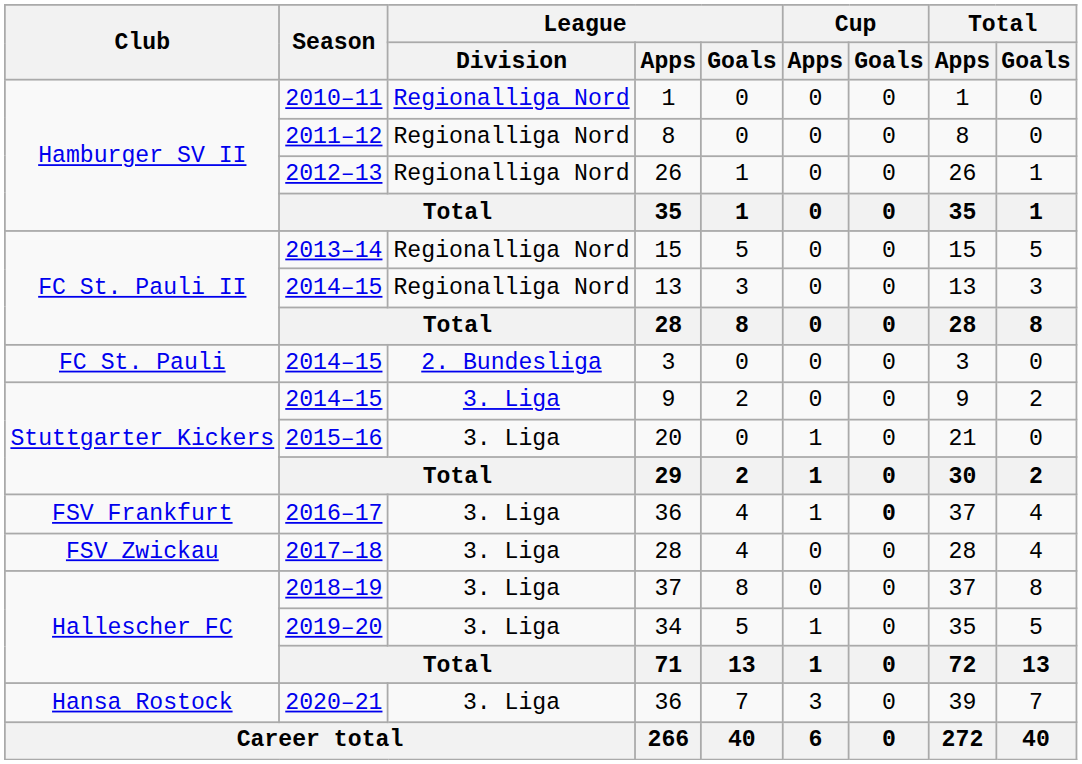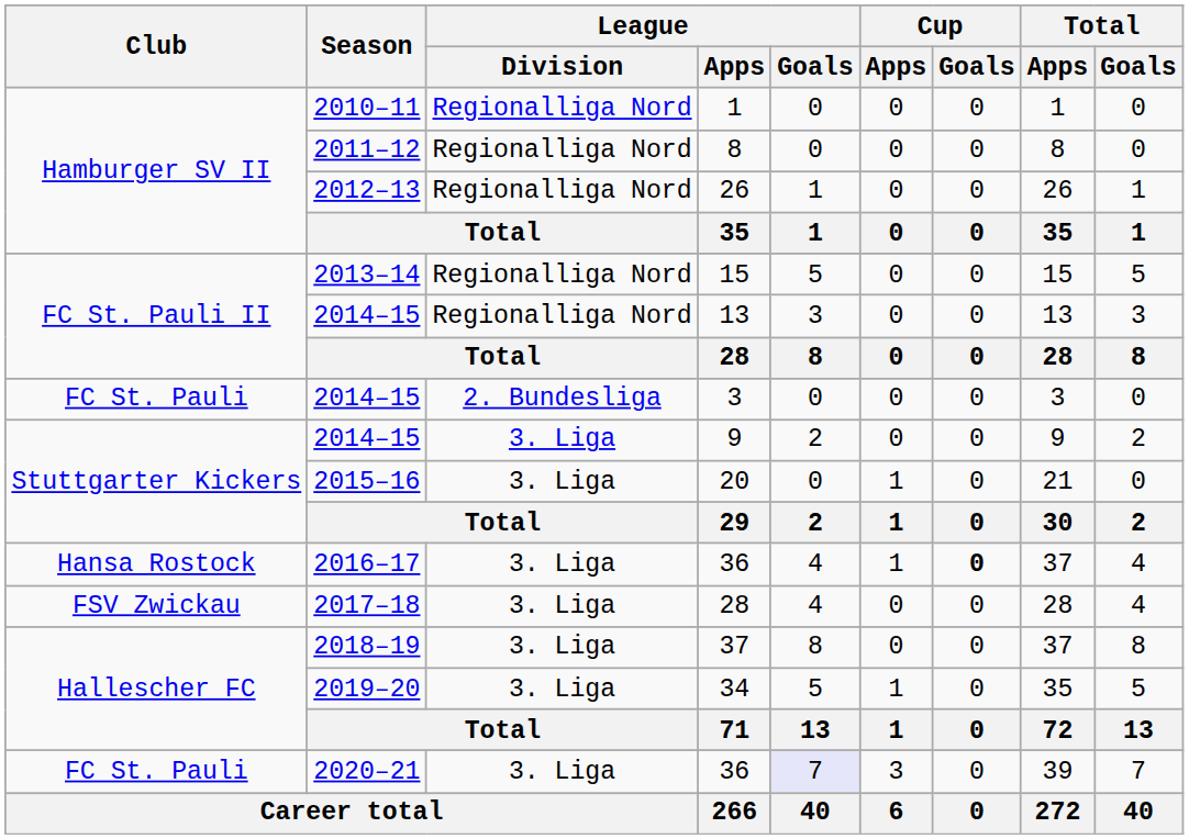 <table class="wikitable" style="text-align: center">
 <tr>
 <th rowspan="2">Club</th>
 <th rowspan="2">Season</th>
 <th colspan="3">League</th>
 <th colspan="2">Cup</th>
 <th colspan="2">Total</th>
 </tr>
 <tr>
 <th>Division</th>
 <th>Apps</th>
 <th>Goals</th>
 <th>Apps</th>
 <th>Goals</th>
 <th>Apps</th>
 <th>Goals</th>
 </tr>
 <tr>
 <td rowspan="4"><a href='#'>Hamburger SV II</a></td>
 <td><a href='#'>2010–11</a></td>
 <td><a href='#'>Regionalliga Nord</a></td>
 <td>1</td>
 <td>0</td>
 <td>0</td>
 <td>0</td>
 <td>1</td>
 <td>0</td>
 </tr>
 <tr>
 <td><a href='#'>2011–12</a></td>
 <td>Regionalliga Nord</td>
 <td>8</td>
 <td>0</td>
 <td>0</td>
 <td>0</td>
 <td>8</td>
 <td>0</td>
 </tr>
 <tr>
 <td><a href='#'>2012–13</a></td>
 <td>Regionalliga Nord</td>
 <td>26</td>
 <td>1</td>
 <td>0</td>
 <td>0</td>
 <td>26</td>
 <td>1</td>
 </tr>
 <tr>
 <th colspan="2">Total</th>
 <th>35</th>
 <th>1</th>
 <th>0</th>
 <th>0</th>
 <th>35</th>
 <th>1</th>
 </tr>
 <tr>
 <td rowspan="3"><a href='#'>FC St. Pauli II</a></td>
 <td><a href='#'>2013–14</a></td>
 <td>Regionalliga Nord</td>
 <td>15</td>
 <td>5</td>
 <td>0</td>
 <td>0</td>
 <td>15</td>
 <td>5</td>
 </tr>
 <tr>
 <td><a href='#'>2014–15</a></td>
 <td>Regionalliga Nord</td>
 <td>13</td>
 <td>3</td>
 <td>0</td>
 <td>0</td>
 <td>13</td>
 <td>3</td>
 </tr>
 <tr>
 <th colspan="2">Total</th>
 <th>28</th>
 <th>8</th>
 <th>0</th>
 <th>0</th>
 <th>28</th>
 <th>8</th>
 </tr>
 <tr>
 <td><a href='#'>FC St. Pauli</a></td>
 <td><a href='#'>2014–15</a></td>
 <td><a href='#'>2. Bundesliga</a></td>
 <td>3</td>
 <td>0</td>
 <td>0</td>
 <td>0</td>
 <td>3</td>
 <td>0</td>
 </tr>
 <tr>
 <td rowspan="3"><a href='#'>Stuttgarter Kickers</a></td>
 <td><a href='#'>2014–15</a></td>
 <td><a href='#'>3. Liga</a></td>
 <td>9</td>
 <td>2</td>
 <td>0</td>
 <td>0</td>
 <td>9</td>
 <td>2</td>
 </tr>
 <tr>
 <td><a href='#'>2015–16</a></td>
 <td>3. Liga</td>
 <td>20</td>
 <td>0</td>
 <td>1</td>
 <td>0</td>
 <td>21</td>
 <td>0</td>
 </tr>
 <tr>
 <th colspan="2">Total</th>
 <th>29</th>
 <th>2</th>
 <th>1</th>
 <th>0</th>
 <th>30</th>
 <th>2</th>
 </tr>
 <tr>
-<td><a href='#'>FSV Frankfurt</a></td>
+<td><a href='#'>Hansa Rostock</a></td>
 <td><a href='#'>2016–17</a></td>
 <td>3. Liga</td>
 <td>36</td>
 <td>4</td>
 <td>1</td>
 <td><strong>0</strong></td>
 <td>37</td>
 <td>4</td>
 </tr>
 <tr>
 <td><a href='#'>FSV Zwickau</a></td>
 <td><a href='#'>2017–18</a></td>
 <td>3. Liga</td>
 <td>28</td>
 <td>4</td>
 <td>0</td>
 <td>0</td>
 <td>28</td>
 <td>4</td>
 </tr>
 <tr>
 <td rowspan="3"><a href='#'>Hallescher FC</a></td>
 <td><a href='#'>2018–19</a></td>
 <td>3. Liga</td>
 <td>37</td>
 <td>8</td>
 <td>0</td>
 <td>0</td>
 <td>37</td>
 <td>8</td>
 </tr>
 <tr>
 <td><a href='#'>2019–20</a></td>
 <td>3. Liga</td>
 <td>34</td>
 <td>5</td>
 <td>1</td>
 <td>0</td>
 <td>35</td>
 <td>5</td>
 </tr>
 <tr>
 <th colspan="2">Total</th>
 <th>71</th>
 <th>13</th>
 <th>1</th>
 <th>0</th>
 <th>72</th>
 <th>13</th>
 </tr>
 <tr>
-<td><a href='#'>Hansa Rostock</a></td>
+<td><a href='#'>FC St. Pauli</a></td>
 <td><a href='#'>2020–21</a></td>
 <td>3. Liga</td>
 <td>36</td>
-<td>7</td>
+<td style="background: lavender;">7</td>
 <td>3</td>
 <td>0</td>
 <td>39</td>
 <td>7</td>
 </tr>
 <tr>
 <th colspan="3">Career total</th>
 <th>266</th>
 <th>40</th>
 <th>6</th>
 <th>0</th>
 <th>272</th>
 <th>40</th>
 </tr>
 </table>
